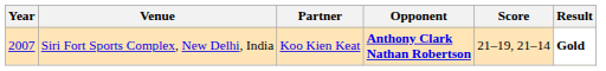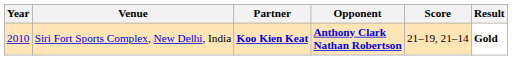 <table class="sortable wikitable" style="font-size: 90%;">
 <tr>
 <th>Year</th>
 <th>Venue</th>
 <th>Partner</th>
 <th>Opponent</th>
 <th>Score</th>
 <th>Result</th>
 </tr>
 <tr style="background:#FFE4B5">
-<td align="center"><a href='#'>2007</a></td>
+<td align="center"><a href='#'>2010</a></td>
 <td align="left"><a href='#'>Siri Fort Sports Complex</a>, <a href='#'>New Delhi</a>, India</td>
-<td align="left"> <a href='#'>Koo Kien Keat</a></td>
+<td align="left"><strong> <a href='#'>Koo Kien Keat</a></strong></td>
 <td align="left"><strong> <a href='#'>Anthony Clark</a><br> <a href='#'>Nathan Robertson</a></strong></td>
 <td align="left">21–19, 21–14</td>
 <td style="text-align:left; background:white"> <strong>Gold</strong></td>
 </tr>
 </table>
